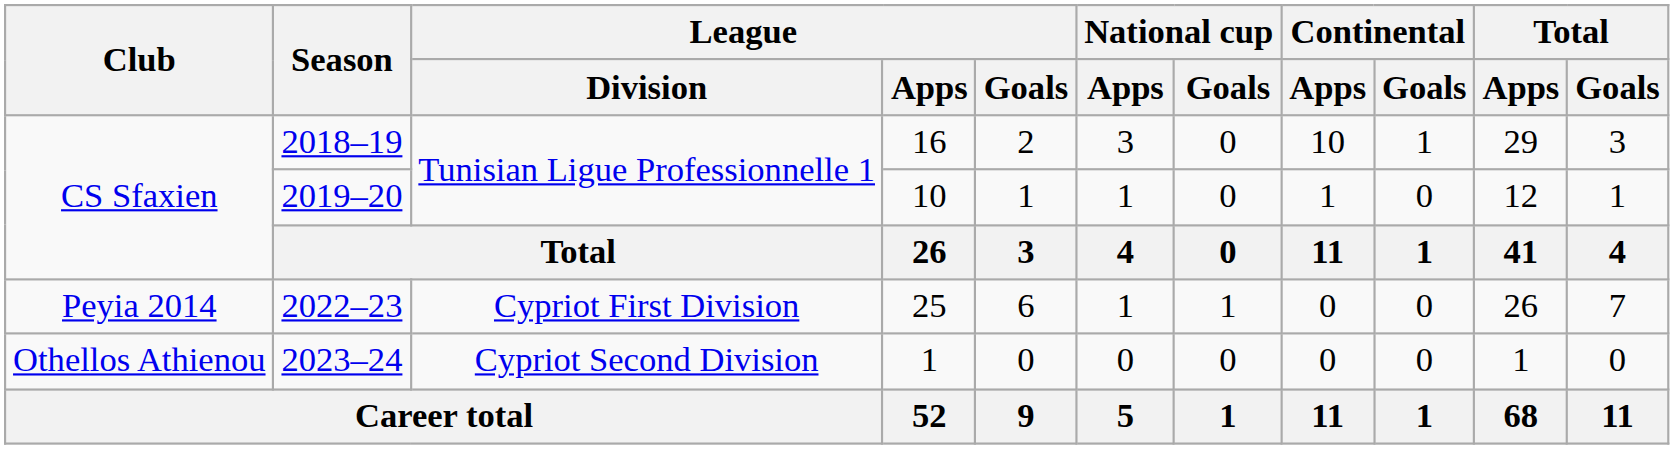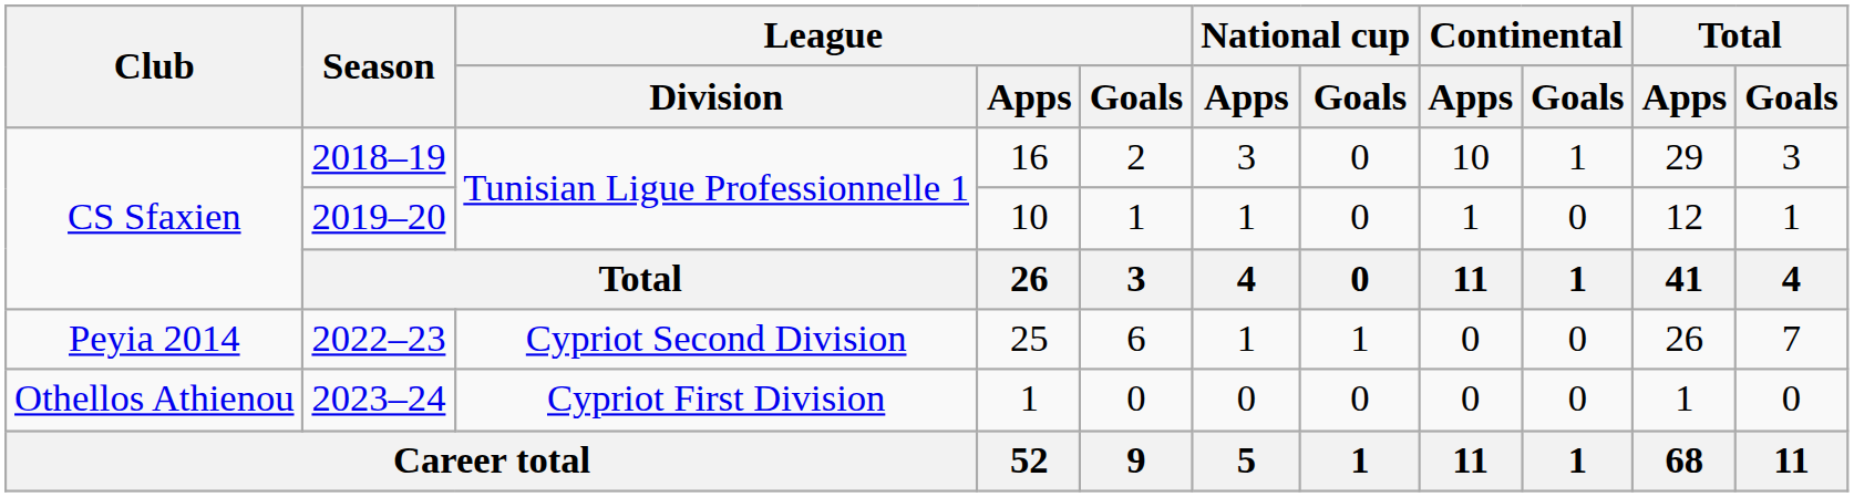 <table class="wikitable" style="text-align:center">
 <tr>
 <th rowspan=2>Club</th>
 <th rowspan=2>Season</th>
 <th colspan=3>League</th>
 <th colspan=2>National cup</th>
 <th colspan=2>Continental</th>
 <th colspan=2>Total</th>
 </tr>
 <tr>
 <th>Division</th>
 <th>Apps</th>
 <th>Goals</th>
 <th>Apps</th>
 <th>Goals</th>
 <th>Apps</th>
 <th>Goals</th>
 <th>Apps</th>
 <th>Goals</th>
 </tr>
 <tr>
 <td rowspan=3><a href='#'>CS Sfaxien</a></td>
 <td><a href='#'>2018–19</a></td>
 <td rowspan=2><a href='#'>Tunisian Ligue Professionnelle 1</a></td>
 <td>16</td>
 <td>2</td>
 <td>3</td>
 <td>0</td>
 <td>10</td>
 <td>1</td>
 <td>29</td>
 <td>3</td>
 </tr>
 <tr>
 <td><a href='#'>2019–20</a></td>
 <td>10</td>
 <td>1</td>
 <td>1</td>
 <td>0</td>
 <td>1</td>
 <td>0</td>
 <td>12</td>
 <td>1</td>
 </tr>
 <tr>
 <th colspan="2">Total</th>
 <th>26</th>
 <th>3</th>
 <th>4</th>
 <th>0</th>
 <th>11</th>
 <th>1</th>
 <th>41</th>
 <th>4</th>
 </tr>
 <tr>
 <td><a href='#'>Peyia 2014</a></td>
 <td><a href='#'>2022–23</a></td>
-<td><a href='#'>Cypriot First Division</a></td>
+<td><a href='#'>Cypriot Second Division</a></td>
 <td>25</td>
 <td>6</td>
 <td>1</td>
 <td>1</td>
 <td>0</td>
 <td>0</td>
 <td>26</td>
 <td>7</td>
 </tr>
 <tr>
 <td><a href='#'>Othellos Athienou</a></td>
 <td><a href='#'>2023–24</a></td>
-<td><a href='#'>Cypriot Second Division</a></td>
+<td><a href='#'>Cypriot First Division</a></td>
 <td>1</td>
 <td>0</td>
 <td>0</td>
 <td>0</td>
 <td>0</td>
 <td>0</td>
 <td>1</td>
 <td>0</td>
 </tr>
 <tr>
 <th colspan="3">Career total</th>
 <th>52</th>
 <th>9</th>
 <th>5</th>
 <th>1</th>
 <th>11</th>
 <th>1</th>
 <th>68</th>
 <th>11</th>
 </tr>
 </table>
